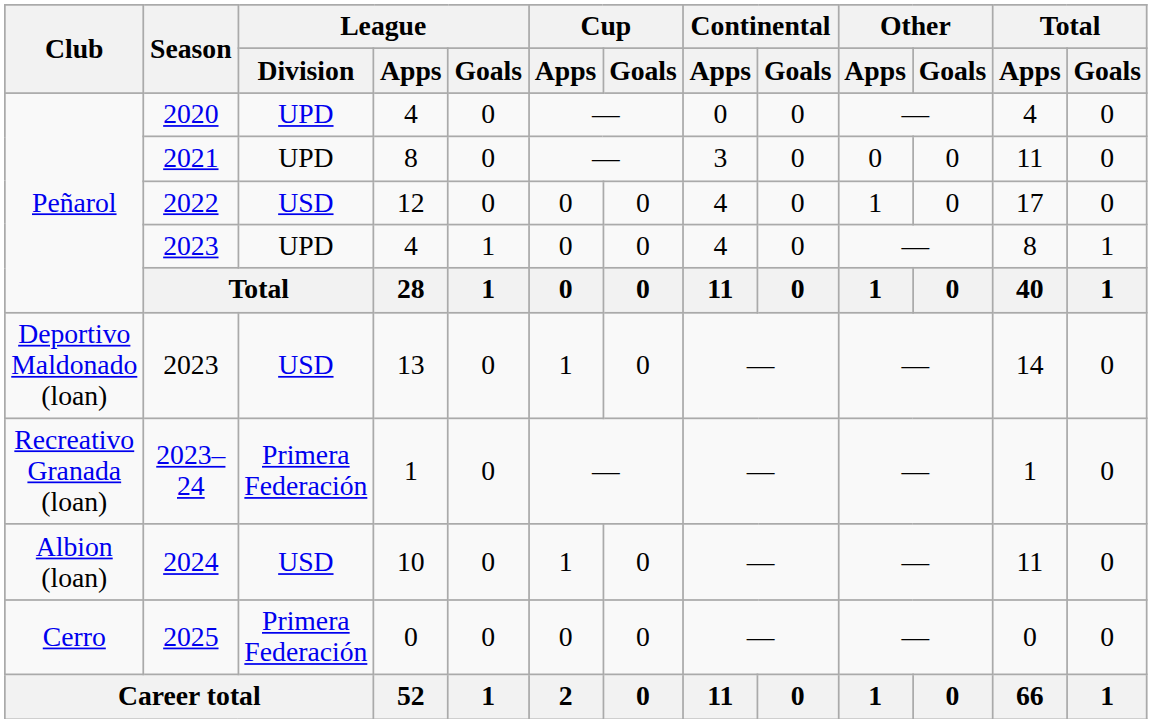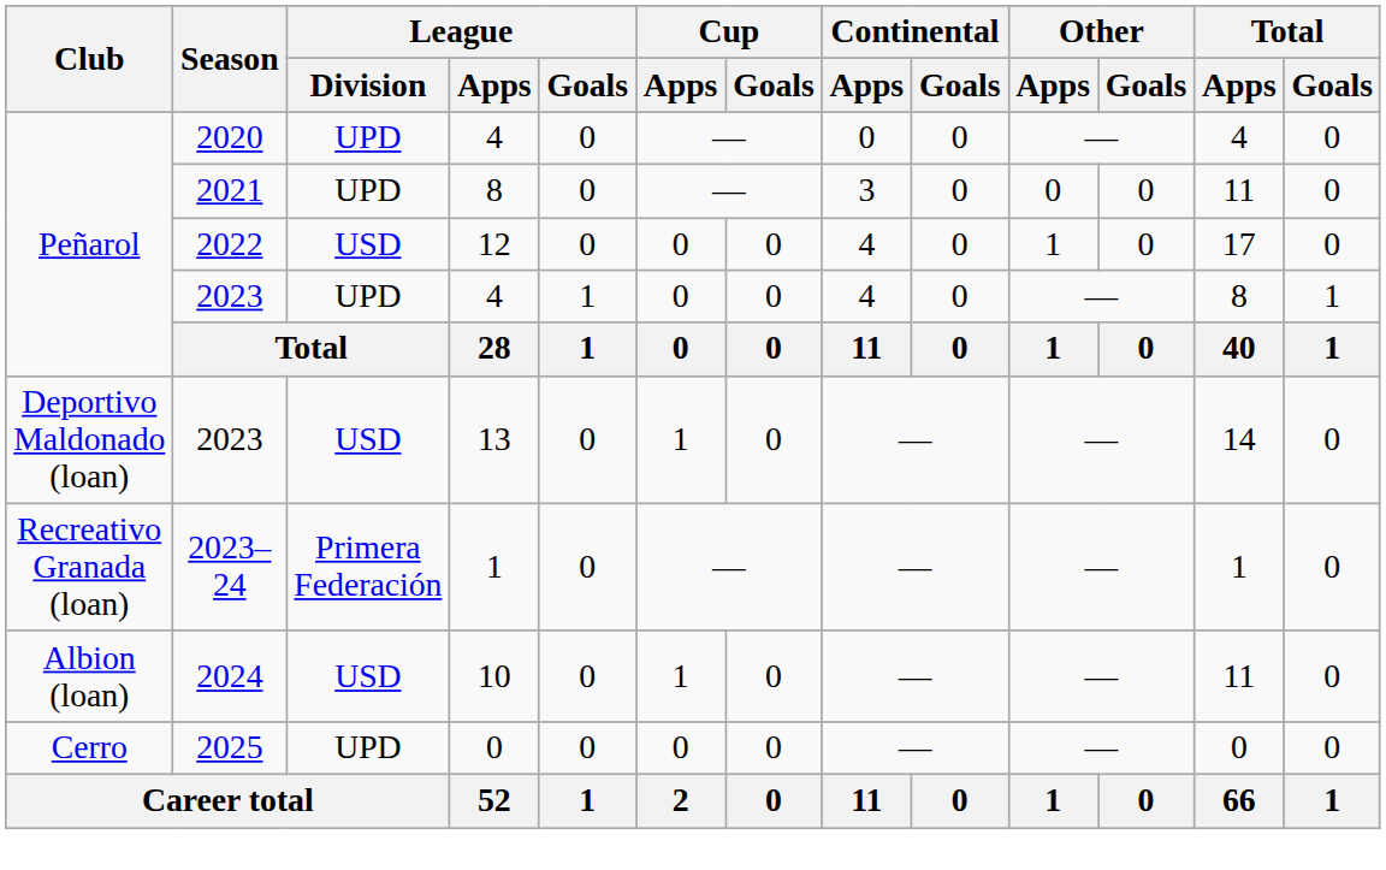 <table class="wikitable" Style="text-align: center">
 <tr>
 <th rowspan="2">Club</th>
 <th rowspan="2">Season</th>
 <th colspan="3">League</th>
 <th colspan="2">Cup</th>
 <th colspan="2">Continental</th>
 <th colspan="2">Other</th>
 <th colspan="2">Total</th>
 </tr>
 <tr>
 <th>Division</th>
 <th>Apps</th>
 <th>Goals</th>
 <th>Apps</th>
 <th>Goals</th>
 <th>Apps</th>
 <th>Goals</th>
 <th>Apps</th>
 <th>Goals</th>
 <th>Apps</th>
 <th>Goals</th>
 </tr>
 <tr>
 <td rowspan="5"><a href='#'>Peñarol</a></td>
 <td><a href='#'>2020</a></td>
 <td><a href='#'>UPD</a></td>
 <td>4</td>
 <td>0</td>
 <td colspan="2">—</td>
 <td>0</td>
 <td>0</td>
 <td colspan="2">—</td>
 <td>4</td>
 <td>0</td>
 </tr>
 <tr>
 <td><a href='#'>2021</a></td>
 <td>UPD</td>
 <td>8</td>
 <td>0</td>
 <td colspan="2">—</td>
 <td>3</td>
 <td>0</td>
 <td>0</td>
 <td>0</td>
 <td>11</td>
 <td>0</td>
 </tr>
 <tr>
 <td><a href='#'>2022</a></td>
 <td><a href='#'>USD</a></td>
 <td>12</td>
 <td>0</td>
 <td>0</td>
 <td>0</td>
 <td>4</td>
 <td>0</td>
 <td>1</td>
 <td>0</td>
 <td>17</td>
 <td>0</td>
 </tr>
 <tr>
 <td><a href='#'>2023</a></td>
 <td>UPD</td>
 <td>4</td>
 <td>1</td>
 <td>0</td>
 <td>0</td>
 <td>4</td>
 <td>0</td>
 <td colspan="2">—</td>
 <td>8</td>
 <td>1</td>
 </tr>
 <tr>
 <th colspan="2">Total</th>
 <th>28</th>
 <th>1</th>
 <th>0</th>
 <th>0</th>
 <th>11</th>
 <th>0</th>
 <th>1</th>
 <th>0</th>
 <th>40</th>
 <th>1</th>
 </tr>
 <tr>
 <td><a href='#'>Deportivo Maldonado</a> (loan)</td>
 <td>2023</td>
 <td><a href='#'>USD</a></td>
 <td>13</td>
 <td>0</td>
 <td>1</td>
 <td>0</td>
 <td colspan="2">—</td>
 <td colspan="2">—</td>
 <td>14</td>
 <td>0</td>
 </tr>
 <tr>
 <td><a href='#'>Recreativo Granada</a> (loan)</td>
 <td><a href='#'>2023–24</a></td>
 <td><a href='#'>Primera Federación</a></td>
 <td>1</td>
 <td>0</td>
 <td colspan="2">—</td>
 <td colspan="2">—</td>
 <td colspan="2">—</td>
 <td>1</td>
 <td>0</td>
 </tr>
 <tr>
 <td><a href='#'>Albion</a> (loan)</td>
 <td><a href='#'>2024</a></td>
 <td><a href='#'>USD</a></td>
 <td>10</td>
 <td>0</td>
 <td>1</td>
 <td>0</td>
 <td colspan="2">—</td>
 <td colspan="2">—</td>
 <td>11</td>
 <td>0</td>
 </tr>
 <tr>
 <td><a href='#'>Cerro</a></td>
 <td><a href='#'>2025</a></td>
-<td><a href='#'>Primera Federación</a></td>
+<td>UPD</td>
 <td>0</td>
 <td>0</td>
 <td>0</td>
 <td>0</td>
 <td colspan="2">—</td>
 <td colspan="2">—</td>
 <td>0</td>
 <td>0</td>
 </tr>
 <tr>
 <th colspan="3">Career total</th>
 <th>52</th>
 <th>1</th>
 <th>2</th>
 <th>0</th>
 <th>11</th>
 <th>0</th>
 <th>1</th>
 <th>0</th>
 <th>66</th>
 <th>1</th>
 </tr>
 </table>
